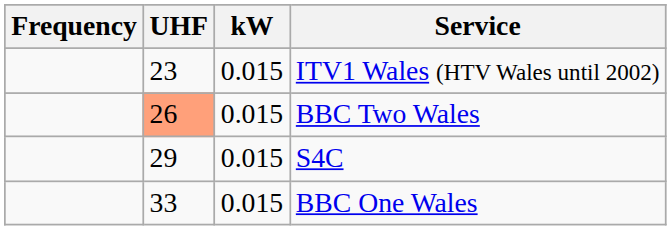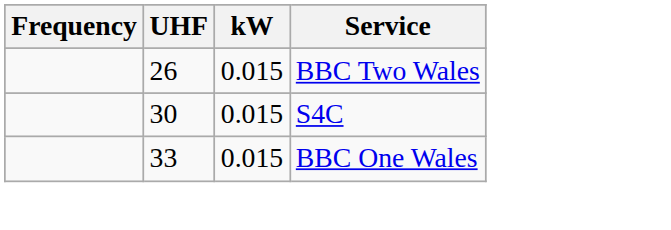 <table class="wikitable sortable">
 <tr>
 <th>Frequency</th>
 <th>UHF</th>
 <th>kW</th>
 <th>Service</th>
 </tr>
 <tr>
 <td></td>
-<td>23</td>
-<td>0.015</td>
-<td><a href='#'>ITV1 Wales</a> <small>(HTV Wales until 2002)</small></td>
-</tr>
-<tr>
-<td></td>
-<td style="background: lightsalmon;">26</td>
+<td>26</td>
 <td>0.015</td>
 <td><a href='#'>BBC Two Wales</a></td>
 </tr>
 <tr>
 <td></td>
-<td>29</td>
+<td>30</td>
 <td>0.015</td>
 <td><a href='#'>S4C</a></td>
 </tr>
 <tr>
 <td></td>
 <td>33</td>
 <td>0.015</td>
 <td><a href='#'>BBC One Wales</a></td>
 </tr>
 </table>
